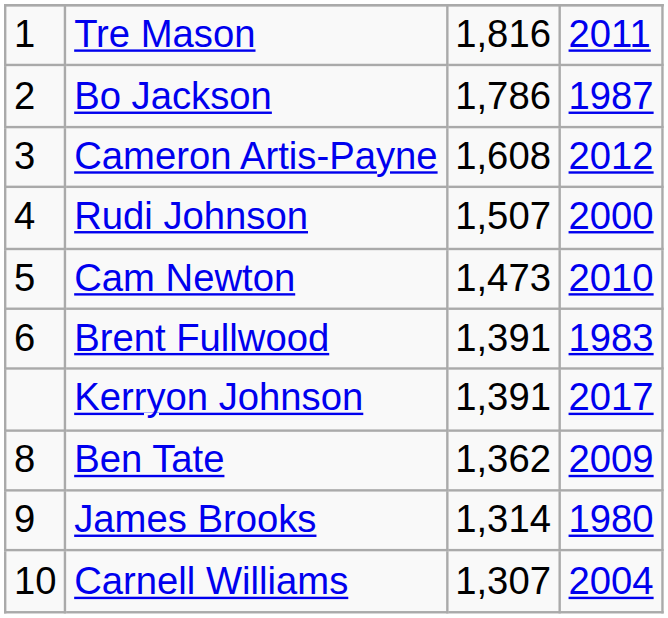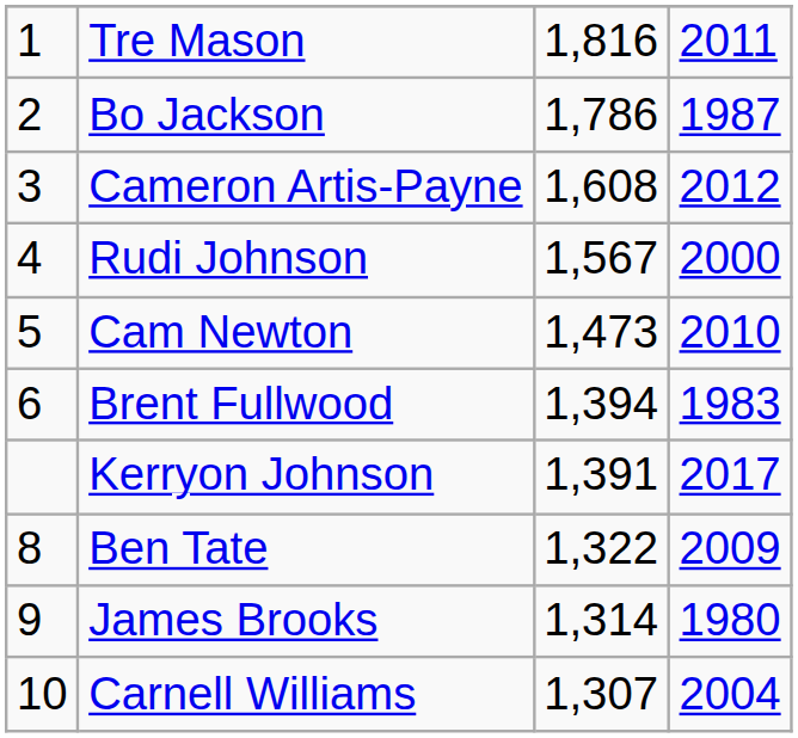 <table class="wikitable">
 <tr>
 </tr>
 <tr>
 <td>1</td>
 <td><a href='#'>Tre Mason</a></td>
 <td>1,816</td>
 <td><a href='#'>2011</a></td>
 </tr>
 <tr>
 <td>2</td>
 <td><a href='#'>Bo Jackson</a></td>
 <td>1,786</td>
 <td><a href='#'>1987</a></td>
 </tr>
 <tr>
 <td>3</td>
 <td><a href='#'>Cameron Artis-Payne</a></td>
 <td>1,608</td>
 <td><a href='#'>2012</a></td>
 </tr>
 <tr>
 <td>4</td>
 <td><a href='#'>Rudi Johnson</a></td>
-<td>1,507</td>
+<td>1,567</td>
 <td><a href='#'>2000</a></td>
 </tr>
 <tr>
 <td>5</td>
 <td><a href='#'>Cam Newton</a></td>
 <td>1,473</td>
 <td><a href='#'>2010</a></td>
 </tr>
 <tr>
 <td>6</td>
 <td><a href='#'>Brent Fullwood</a></td>
-<td>1,391</td>
+<td>1,394</td>
 <td><a href='#'>1983</a></td>
 </tr>
 <tr>
 <td></td>
 <td><a href='#'>Kerryon Johnson</a></td>
 <td>1,391</td>
 <td><a href='#'>2017</a></td>
 </tr>
 <tr>
 <td>8</td>
 <td><a href='#'>Ben Tate</a></td>
-<td>1,362</td>
+<td>1,322</td>
 <td><a href='#'>2009</a></td>
 </tr>
 <tr>
 <td>9</td>
 <td><a href='#'>James Brooks</a></td>
 <td>1,314</td>
 <td><a href='#'>1980</a></td>
 </tr>
 <tr>
 <td>10</td>
 <td><a href='#'>Carnell Williams</a></td>
 <td>1,307</td>
 <td><a href='#'>2004</a></td>
 </tr>
 </table>
